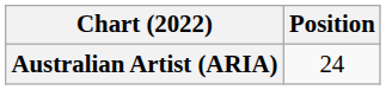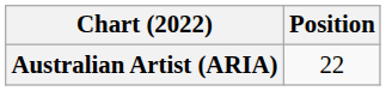 <table class="wikitable sortable plainrowheaders" style="text-align:center">
 <tr>
 <th scope="col">Chart (2022)</th>
 <th scope="col">Position</th>
 </tr>
 <tr>
 <th scope="row">Australian Artist (ARIA)</th>
-<td>24</td>
+<td>22</td>
 </tr>
 </table>
